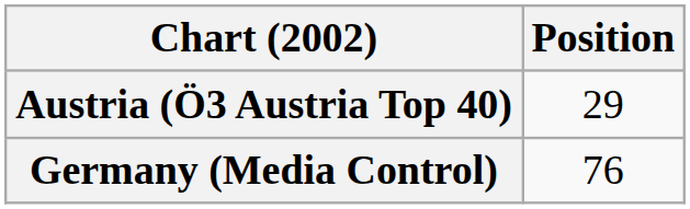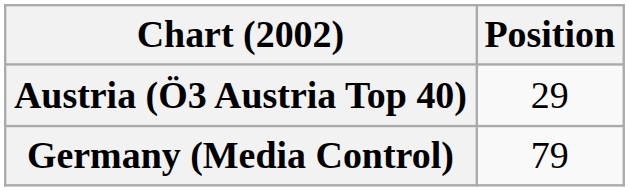 <table class="wikitable sortable plainrowheaders" style="text-align:center">
 <tr>
 <th>Chart (2002)</th>
 <th>Position</th>
 </tr>
 <tr>
 <th scope="row">Austria (Ö3 Austria Top 40)</th>
 <td>29</td>
 </tr>
 <tr>
 <th scope="row">Germany (Media Control)</th>
-<td>76</td>
+<td>79</td>
 </tr>
 </table>
